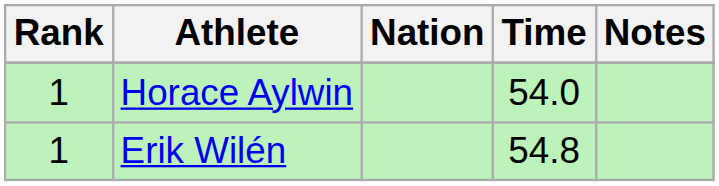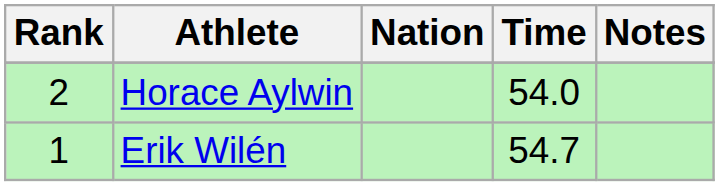 <table class="wikitable sortable" style="text-align:center">
 <tr>
 <th>Rank</th>
 <th>Athlete</th>
 <th>Nation</th>
 <th>Time</th>
 <th>Notes</th>
 </tr>
 <tr>
 </tr>
 <tr bgcolor=bbf3bb>
-<td>1</td>
+<td>2</td>
 <td align=left><a href='#'>Horace Aylwin</a></td>
 <td align=left></td>
 <td>54.0</td>
 <td></td>
 </tr>
 <tr bgcolor=bbf3bb>
 <td>1</td>
 <td align=left><a href='#'>Erik Wilén</a></td>
 <td align=left></td>
-<td>54.8</td>
+<td>54.7</td>
 <td></td>
 </tr>
 </table>
